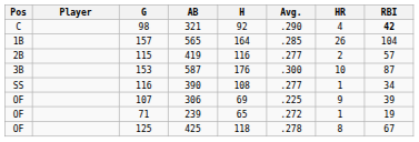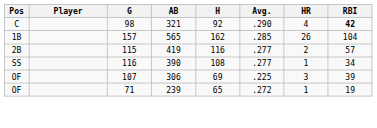 <table class="wikitable sortable">
 <tr>
 <th bgcolor="#DDDDFF" width="5%">Pos</th>
 <th bgcolor="#DDDDFF" width="16%">Player</th>
 <th bgcolor="#DDDDFF" width="9%">G</th>
 <th bgcolor="#DDDDFF" width="9%">AB</th>
 <th bgcolor="#DDDDFF" width="9%">H</th>
 <th bgcolor="#DDDDFF" width="9%">Avg.</th>
 <th bgcolor="#DDDDFF" width="9%">HR</th>
 <th bgcolor="#DDDDFF" width="9%">RBI</th>
 </tr>
 <tr align="center">
 <td>C</td>
 <td></td>
 <td>98</td>
 <td>321</td>
 <td>92</td>
 <td>.290</td>
 <td>4</td>
 <td><strong>42</strong></td>
 </tr>
 <tr align="center">
 <td>1B</td>
 <td></td>
 <td>157</td>
 <td>565</td>
-<td>164</td>
+<td>162</td>
 <td>.285</td>
 <td>26</td>
 <td>104</td>
 </tr>
 <tr align="center">
 <td>2B</td>
 <td></td>
 <td>115</td>
 <td>419</td>
 <td>116</td>
 <td>.277</td>
 <td>2</td>
 <td>57</td>
-</tr>
-<tr align="center">
-<td>3B</td>
-<td></td>
-<td>153</td>
-<td>587</td>
-<td>176</td>
-<td>.300</td>
-<td>10</td>
-<td>87</td>
 </tr>
 <tr align="center">
 <td>SS</td>
 <td></td>
 <td>116</td>
 <td>390</td>
 <td>108</td>
 <td>.277</td>
 <td>1</td>
 <td>34</td>
 </tr>
 <tr align="center">
 <td>OF</td>
 <td></td>
 <td>107</td>
 <td>306</td>
 <td>69</td>
 <td>.225</td>
-<td>9</td>
+<td>3</td>
 <td>39</td>
 </tr>
 <tr align="center">
 <td>OF</td>
 <td></td>
 <td>71</td>
 <td>239</td>
 <td>65</td>
 <td>.272</td>
 <td>1</td>
 <td>19</td>
 </tr>
-<tr align="center">
-<td>OF</td>
-<td></td>
-<td>125</td>
-<td>425</td>
-<td>118</td>
-<td>.278</td>
-<td>8</td>
-<td>67</td>
-</tr>
 </table>
